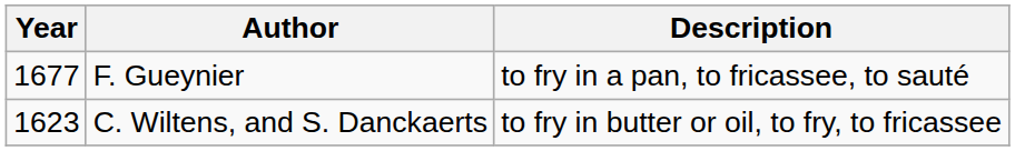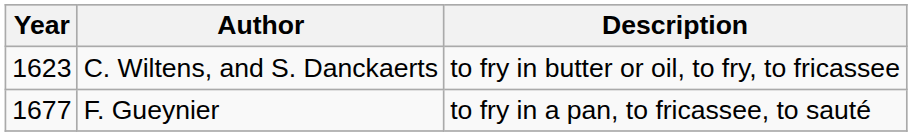 <table class="wikitable" style="margin: 1em auto;">
 <tr>
 <th>Year</th>
 <th>Author</th>
 <th>Description</th>
 </tr>
 <tr>
+<td>1623</td>
+<td>C. Wiltens, and S. Danckaerts</td>
+<td>to fry in butter or oil, to fry, to fricassee</td>
+</tr>
+<tr>
 <td>1677</td>
 <td>F. Gueynier</td>
 <td>to fry in a pan, to fricassee, to sauté</td>
 </tr>
-<tr>
-<td>1623</td>
-<td>C. Wiltens, and S. Danckaerts</td>
-<td>to fry in butter or oil, to fry, to fricassee</td>
-</tr>
 </table>
